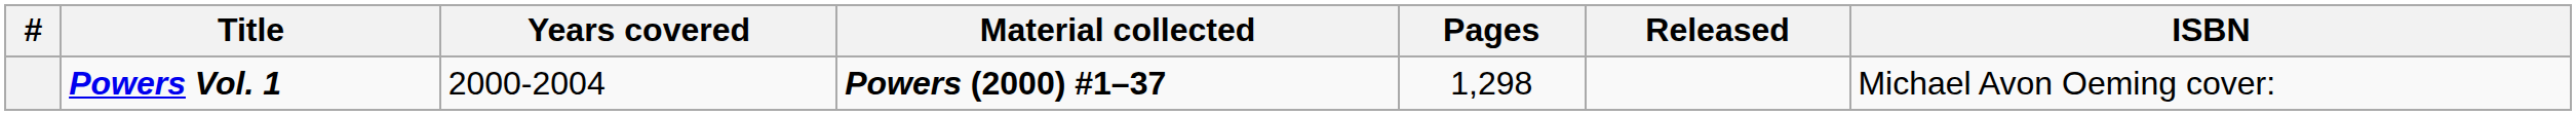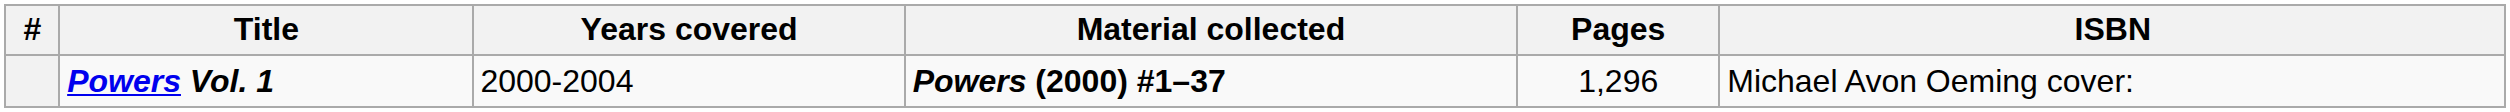 <table class="wikitable sortable" width=99%>
 <tr>
 <th class="unsortable" width=20px>#</th>
 <th>Title</th>
 <th>Years covered</th>
 <th class="unsortable">Material collected</th>
 <th>Pages</th>
-<th>Released</th>
 <th class="unsortable">ISBN</th>
 </tr>
 <tr>
 <th style="background-color: light grey;"></th>
 <td><strong><em><a href='#'>Powers</a> Vol. 1</em></strong></td>
 <td>2000-2004</td>
 <td><strong><em>Powers</em> (2000) #1–37</strong></td>
-<td style="text-align: center;">1,298</td>
-<td></td>
+<td style="text-align: center;">1,296</td>
 <td>Michael Avon Oeming cover: </td>
 </tr>
 </table>
